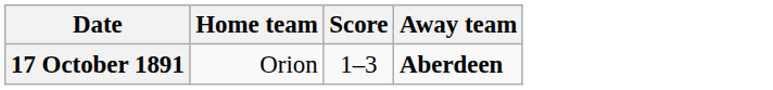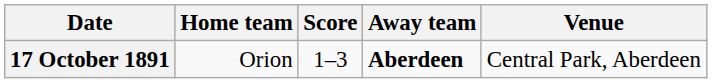 <table class="wikitable football-result-list" style="max-width: 80em; text-align: center">
 <tr>
 <th scope="col">Date</th>
 <th scope="col">Home team</th>
 <th scope="col">Score</th>
 <th scope="col">Away team</th>
+<th scope="col">Venue</th>
 </tr>
 <tr>
 <th scope="row">17 October 1891</th>
 <td align=right>Orion</td>
 <td>1–3</td>
 <td align=left><strong>Aberdeen</strong></td>
+<td align=left>Central Park, Aberdeen</td>
 </tr>
 </table>
